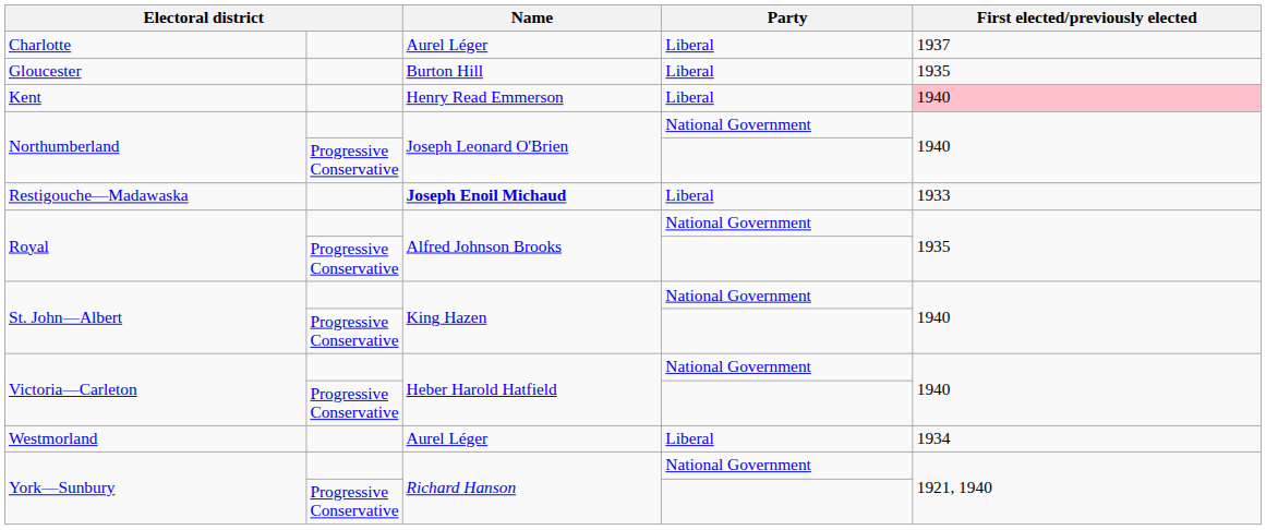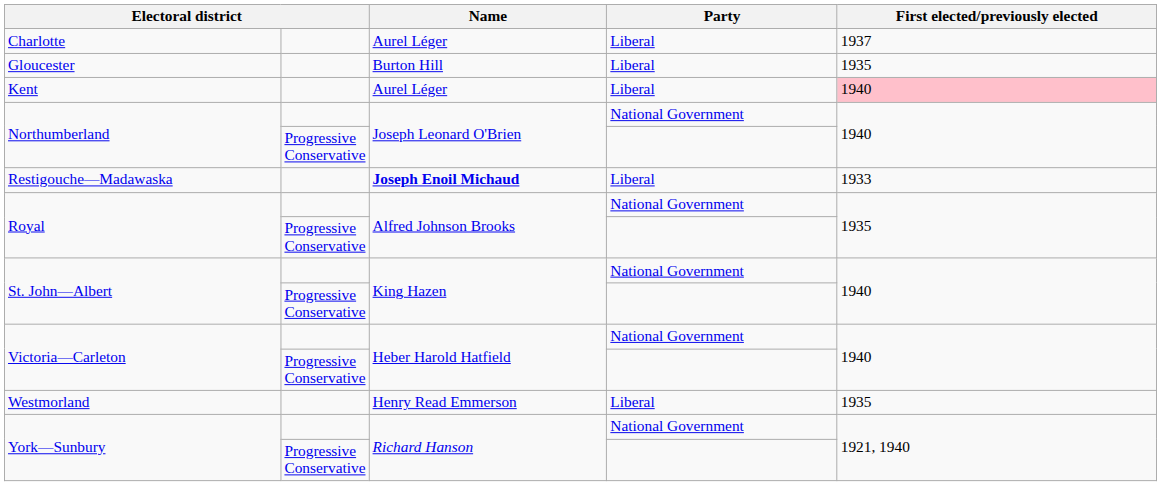 <table class="wikitable" width=95%>
 <tr>
 <th colspan=2 width=25%>Electoral district</th>
 <th>Name</th>
 <th width=20%>Party</th>
 <th>First elected/previously elected</th>
 </tr>
 <tr>
 <td width=24%><a href='#'>Charlotte</a></td>
 <td></td>
 <td><a href='#'>Aurel Léger</a></td>
 <td><a href='#'>Liberal</a></td>
 <td>1937</td>
 </tr>
 <tr>
 <td><a href='#'>Gloucester</a></td>
 <td></td>
 <td><a href='#'>Burton Hill</a></td>
 <td><a href='#'>Liberal</a></td>
 <td>1935</td>
 </tr>
 <tr>
 <td><a href='#'>Kent</a></td>
 <td></td>
-<td><a href='#'>Henry Read Emmerson</a></td>
+<td><a href='#'>Aurel Léger</a></td>
 <td><a href='#'>Liberal</a></td>
 <td style="background: pink;">1940</td>
 </tr>
 <tr>
 <td rowspan=2><a href='#'>Northumberland</a></td>
 <td></td>
 <td rowspan=2><a href='#'>Joseph Leonard O'Brien</a></td>
 <td><a href='#'>National Government</a></td>
 <td rowspan=2>1940</td>
 </tr>
 <tr>
 <td><a href='#'>Progressive Conservative</a></td>
 </tr>
 <tr>
 <td><a href='#'>Restigouche—Madawaska</a></td>
 <td></td>
 <td><strong><a href='#'>Joseph Enoil Michaud</a></strong></td>
 <td><a href='#'>Liberal</a></td>
 <td>1933</td>
 </tr>
 <tr>
 <td rowspan=2><a href='#'>Royal</a></td>
 <td></td>
 <td rowspan=2><a href='#'>Alfred Johnson Brooks</a></td>
 <td><a href='#'>National Government</a></td>
 <td rowspan=2>1935</td>
 </tr>
 <tr>
 <td><a href='#'>Progressive Conservative</a></td>
 </tr>
 <tr>
 <td rowspan=2><a href='#'>St. John—Albert</a></td>
 <td></td>
 <td rowspan=2><a href='#'>King Hazen</a></td>
 <td><a href='#'>National Government</a></td>
 <td rowspan=2>1940</td>
 </tr>
 <tr>
 <td><a href='#'>Progressive Conservative</a></td>
 </tr>
 <tr>
 <td rowspan=2><a href='#'>Victoria—Carleton</a></td>
 <td></td>
 <td rowspan=2><a href='#'>Heber Harold Hatfield</a></td>
 <td><a href='#'>National Government</a></td>
 <td rowspan=2>1940</td>
 </tr>
 <tr>
 <td><a href='#'>Progressive Conservative</a></td>
 </tr>
 <tr>
 <td><a href='#'>Westmorland</a></td>
 <td></td>
-<td><a href='#'>Aurel Léger</a></td>
+<td><a href='#'>Henry Read Emmerson</a></td>
 <td><a href='#'>Liberal</a></td>
-<td>1934</td>
+<td>1935</td>
 </tr>
 <tr>
 <td rowspan=2><a href='#'>York—Sunbury</a></td>
 <td></td>
 <td rowspan=2><em><a href='#'>Richard Hanson</a></em></td>
 <td><a href='#'>National Government</a></td>
 <td rowspan=2>1921, 1940</td>
 </tr>
 <tr>
 <td><a href='#'>Progressive Conservative</a></td>
 </tr>
 </table>
